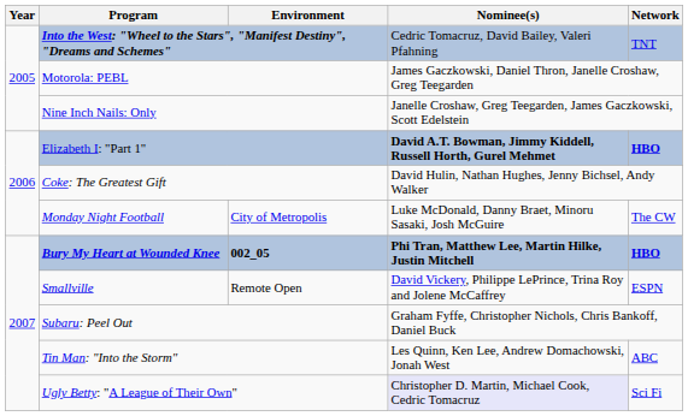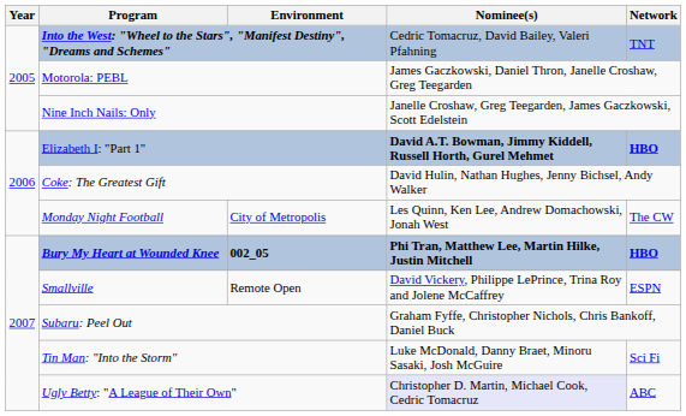 <table class="wikitable" width="95%" cellpadding="5">
 <tr>
 <th width="5%">Year</th>
 <th width="30%">Program</th>
 <th width="25%">Environment</th>
 <th width="38%">Nominee(s)</th>
 <th width="5%">Network</th>
 </tr>
 <tr>
 <td rowspan="3" style="text-align:center;"><a href='#'>2005</a><br></td>
 <td style="background:#B0C4DE;" colspan="2"><strong><em><a href='#'>Into the West</a><em>: "Wheel to the Stars", "Manifest Destiny", "Dreams and Schemes"<strong></td>
 <td style="background:#B0C4DE;"></strong>Cedric Tomacruz, David Bailey, Valeri Pfahning<strong></td>
 <td style="background:#B0C4DE;"></strong><a href='#'>TNT</a><strong></td>
 </tr>
 <tr>
 <td colspan="2"></em><a href='#'>Motorola: PEBL</a><em></td>
 <td colspan="2">James Gaczkowski, Daniel Thron, Janelle Croshaw, Greg Teegarden</td>
 </tr>
 <tr>
 <td colspan="2"></em><a href='#'>Nine Inch Nails: Only</a><em></td>
 <td colspan="2">Janelle Croshaw, Greg Teegarden, James Gaczkowski, Scott Edelstein</td>
 </tr>
 <tr>
 <td rowspan="3" style="text-align:center;"><a href='#'>2006</a><br></td>
 <td style="background:#B0C4DE;" colspan="2"></em></strong><a href='#'>Elizabeth I</a></em>: "Part 1"</strong></td>
 <td style="background:#B0C4DE;"><strong>David A.T. Bowman, Jimmy Kiddell, Russell Horth, Gurel Mehmet</strong></td>
 <td style="background:#B0C4DE;"><strong><a href='#'>HBO</a></strong></td>
 </tr>
 <tr>
 <td colspan="2"><em><a href='#'>Coke</a>: The Greatest Gift</em></td>
 <td colspan="2">David Hulin, Nathan Hughes, Jenny Bichsel, Andy Walker</td>
 </tr>
 <tr>
 <td><em><a href='#'>Monday Night Football</a></em></td>
 <td><a href='#'>City of Metropolis</a></td>
-<td>Luke McDonald, Danny Braet, Minoru Sasaki, Josh McGuire</td>
+<td>Les Quinn, Ken Lee, Andrew Domachowski, Jonah West</td>
 <td><a href='#'>The CW</a></td>
 </tr>
 <tr>
 <td rowspan="5" style="text-align:center;"><a href='#'>2007</a><br></td>
 <td style="background:#B0C4DE;"><strong><em><a href='#'>Bury My Heart at Wounded Knee</a></em></strong></td>
 <td style="background:#B0C4DE;"><strong>002_05</strong></td>
 <td style="background:#B0C4DE;"><strong>Phi Tran, Matthew Lee, Martin Hilke, Justin Mitchell</strong></td>
 <td style="background:#B0C4DE;"><strong><a href='#'>HBO</a></strong></td>
 </tr>
 <tr>
 <td><em><a href='#'>Smallville</a></em></td>
 <td>Remote Open</td>
 <td><a href='#'>David Vickery</a>, Philippe LePrince, Trina Roy and Jolene McCaffrey</td>
 <td><a href='#'>ESPN</a></td>
 </tr>
 <tr>
 <td colspan="2"><em><a href='#'>Subaru</a>: Peel Out</em></td>
 <td colspan="2">Graham Fyffe, Christopher Nichols, Chris Bankoff, Daniel Buck</td>
 </tr>
 <tr>
 <td colspan="2"><em><a href='#'>Tin Man</a>: "Into the Storm"</em></td>
-<td>Les Quinn, Ken Lee, Andrew Domachowski, Jonah West</td>
-<td><a href='#'>ABC</a></td>
+<td>Luke McDonald, Danny Braet, Minoru Sasaki, Josh McGuire</td>
+<td><a href='#'>Sci Fi</a></td>
 </tr>
 <tr>
 <td colspan="2"><em><a href='#'>Ugly Betty</a></em>: "<a href='#'>A League of Their Own</a>"</td>
 <td style="background: lavender;">Christopher D. Martin, Michael Cook, Cedric Tomacruz</td>
-<td><a href='#'>Sci Fi</a></td>
+<td><a href='#'>ABC</a></td>
 </tr>
 </table>
